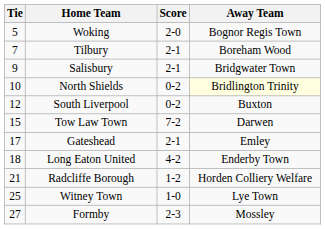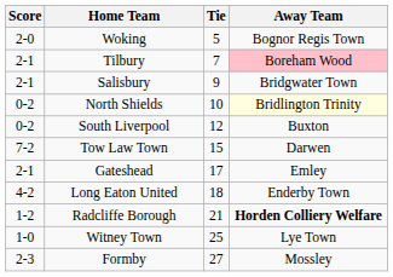 <table class="wikitable" style="text-align:center;">
 <tr>
+<th width=20>Score</th>
+<th width=175>Home Team</th>
 <th width=20>Tie</th>
-<th width=175>Home Team</th>
-<th width=20>Score</th>
 <th width=175>Away Team</th>
 </tr>
 <tr>
+<td>2-0</td>
+<td>Woking</td>
 <td>5</td>
-<td>Woking</td>
-<td>2-0</td>
 <td>Bognor Regis Town</td>
 </tr>
 <tr>
+<td>2-1</td>
+<td>Tilbury</td>
 <td>7</td>
-<td>Tilbury</td>
-<td>2-1</td>
-<td>Boreham Wood</td>
+<td style="background: pink;">Boreham Wood</td>
 </tr>
 <tr>
+<td>2-1</td>
+<td>Salisbury</td>
 <td>9</td>
-<td>Salisbury</td>
-<td>2-1</td>
 <td>Bridgwater Town</td>
 </tr>
 <tr>
+<td>0-2</td>
+<td>North Shields</td>
 <td>10</td>
-<td>North Shields</td>
-<td>0-2</td>
 <td style="background: lightyellow;">Bridlington Trinity</td>
 </tr>
 <tr>
+<td>0-2</td>
+<td>South Liverpool</td>
 <td>12</td>
-<td>South Liverpool</td>
-<td>0-2</td>
 <td>Buxton</td>
 </tr>
 <tr>
+<td>7-2</td>
+<td>Tow Law Town</td>
 <td>15</td>
-<td>Tow Law Town</td>
-<td>7-2</td>
 <td>Darwen</td>
 </tr>
 <tr>
+<td>2-1</td>
+<td>Gateshead</td>
 <td>17</td>
-<td>Gateshead</td>
-<td>2-1</td>
 <td>Emley</td>
 </tr>
 <tr>
+<td>4-2</td>
+<td>Long Eaton United</td>
 <td>18</td>
-<td>Long Eaton United</td>
-<td>4-2</td>
 <td>Enderby Town</td>
 </tr>
 <tr>
+<td>1-2</td>
+<td>Radcliffe Borough</td>
 <td>21</td>
-<td>Radcliffe Borough</td>
-<td>1-2</td>
-<td>Horden Colliery Welfare</td>
+<td><strong>Horden Colliery Welfare</strong></td>
 </tr>
 <tr>
+<td>1-0</td>
+<td>Witney Town</td>
 <td>25</td>
-<td>Witney Town</td>
-<td>1-0</td>
 <td>Lye Town</td>
 </tr>
 <tr>
+<td>2-3</td>
+<td>Formby</td>
 <td>27</td>
-<td>Formby</td>
-<td>2-3</td>
 <td>Mossley</td>
 </tr>
 </table>
